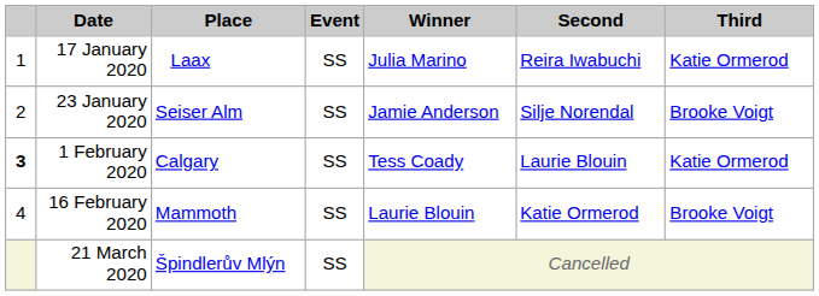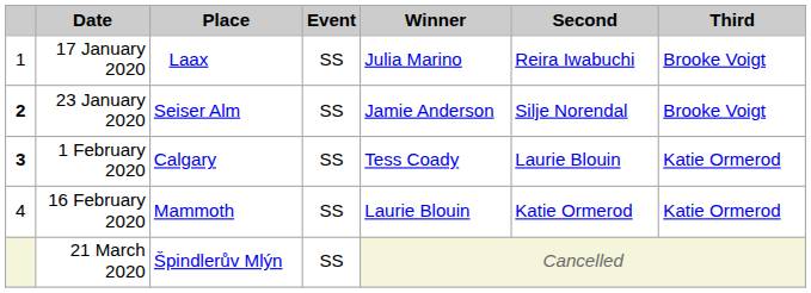 <table class="wikitable plainrowheaders" style="background:#fff; font-size:86%; line-height:16px; border:grey solid 1px; border-collapse:collapse;">
 <tr>
 <th scope="col" style="background:#ccc; width:30px;"></th>
 <th scope="col" style="background:#ccc; width:120px;">Date</th>
 <th scope="col" style="background:#ccc; width:180px;">Place</th>
 <th scope="col" style="background:#ccc; width:30px;">Event</th>
 <th scope="col" style="background:#ccc; width:185px;">Winner</th>
 <th scope="col" style="background:#ccc; width:185px;">Second</th>
 <th scope="col" style="background:#ccc; width:185px;">Third</th>
 </tr>
 <tr>
 <td align="center">1</td>
 <td align="right">17 January 2020</td>
 <td>   <a href='#'>Laax</a></td>
 <td align="center">SS</td>
 <td> <a href='#'>Julia Marino</a></td>
 <td> <a href='#'>Reira Iwabuchi</a></td>
-<td> <a href='#'>Katie Ormerod</a></td>
+<td> <a href='#'>Brooke Voigt</a></td>
 </tr>
 <tr>
-<td align="center">2</td>
+<td align="center"><strong>2</strong></td>
 <td align="right">23 January 2020</td>
 <td> <a href='#'>Seiser Alm</a></td>
 <td align="center">SS</td>
 <td> <a href='#'>Jamie Anderson</a></td>
 <td> <a href='#'>Silje Norendal</a></td>
 <td> <a href='#'>Brooke Voigt</a></td>
 </tr>
 <tr>
 <td align="center"><strong>3</strong></td>
 <td align="right">1 February 2020</td>
 <td> <a href='#'>Calgary</a></td>
 <td align="center">SS</td>
 <td> <a href='#'>Tess Coady</a></td>
 <td> <a href='#'>Laurie Blouin</a></td>
 <td> <a href='#'>Katie Ormerod</a></td>
 </tr>
 <tr>
 <td align="center">4</td>
 <td align="right">16 February 2020</td>
 <td> <a href='#'>Mammoth</a></td>
 <td align="center">SS</td>
 <td> <a href='#'>Laurie Blouin</a></td>
 <td> <a href='#'>Katie Ormerod</a></td>
-<td> <a href='#'>Brooke Voigt</a></td>
+<td> <a href='#'>Katie Ormerod</a></td>
 </tr>
 <tr>
 <td bgcolor="F5F5DC"></td>
 <td align="right">21 March 2020</td>
 <td> <a href='#'>Špindlerův Mlýn</a></td>
 <td align="center">SS</td>
 <td colspan=5 align=center bgcolor="F5F5DC" style=color:#696969><em>Cancelled</em></td>
 </tr>
 </table>
